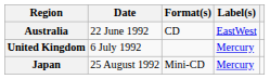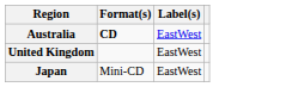 <table class="wikitable plainrowheaders">
 <tr>
 <th scope="col">Region</th>
-<th scope="col">Date</th>
 <th scope="col">Format(s)</th>
 <th scope="col">Label(s)</th>
 <th scope="col"></th>
 </tr>
 <tr>
 <th scope="row">Australia</th>
-<td>22 June 1992</td>
-<td>CD</td>
+<td><strong>CD</strong></td>
 <td><a href='#'>EastWest</a></td>
 <td></td>
 </tr>
 <tr>
 <th scope="row">United Kingdom</th>
-<td>6 July 1992</td>
 <td></td>
-<td><a href='#'>Mercury</a></td>
+<td>EastWest</td>
 <td></td>
 </tr>
 <tr>
 <th scope="row">Japan</th>
-<td>25 August 1992</td>
 <td>Mini-CD</td>
-<td><a href='#'>Mercury</a></td>
+<td>EastWest</td>
 <td></td>
 </tr>
 </table>
